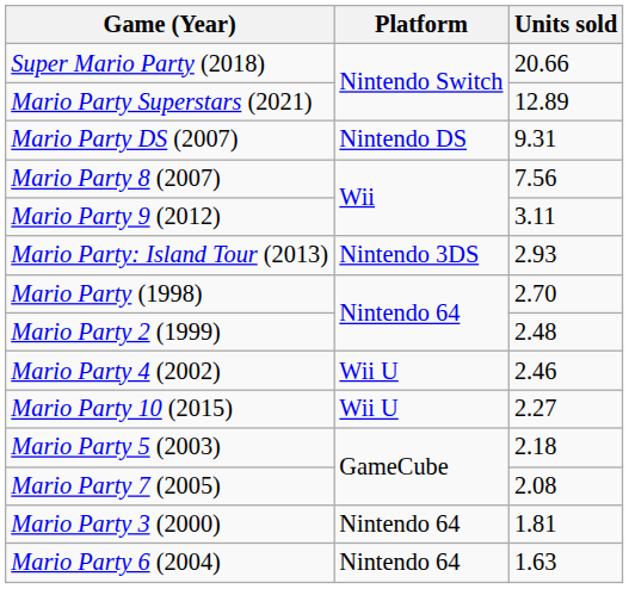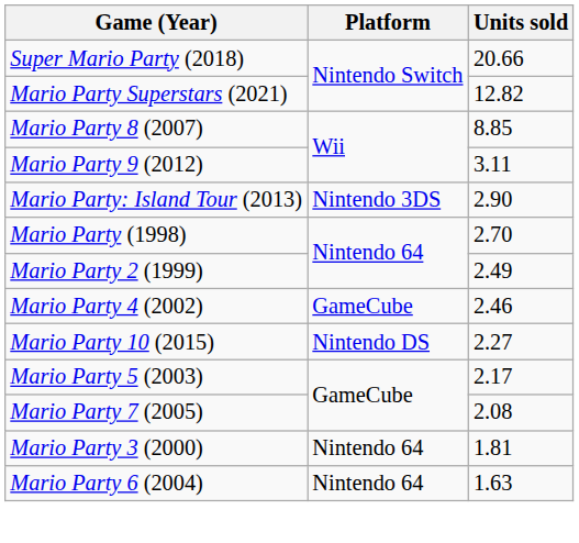 <table class="wikitable sortable" style="text-align: centre;">
 <tr>
 <th>Game (Year)</th>
 <th>Platform</th>
 <th>Units sold<br></th>
 </tr>
 <tr>
 <td style="text-align: left;"><em><a href='#'>Super Mario Party</a></em> (2018)</td>
 <td rowspan="2"><a href='#'>Nintendo Switch</a></td>
 <td>20.66</td>
 </tr>
 <tr>
 <td style="text-align: left;"><em><a href='#'>Mario Party Superstars</a></em> (2021)</td>
-<td>12.89</td>
-</tr>
-<tr>
-<td style="text-align: left;"><em><a href='#'>Mario Party DS</a></em> (2007)</td>
-<td><a href='#'>Nintendo DS</a></td>
-<td>9.31</td>
+<td>12.82</td>
 </tr>
 <tr>
 <td style="text-align: left;"><em><a href='#'>Mario Party 8</a></em> (2007)</td>
 <td rowspan="2"><a href='#'>Wii</a></td>
-<td>7.56</td>
+<td>8.85</td>
 </tr>
 <tr>
 <td style="text-align: left;"><em><a href='#'>Mario Party 9</a></em> (2012)</td>
 <td>3.11</td>
 </tr>
 <tr>
 <td style="text-align: left;"><em><a href='#'>Mario Party: Island Tour</a></em> (2013)</td>
 <td><a href='#'>Nintendo 3DS</a></td>
-<td>2.93</td>
+<td>2.90</td>
 </tr>
 <tr>
 <td style="text-align: left;"><em><a href='#'>Mario Party</a></em> (1998)</td>
 <td rowspan="2 "><a href='#'>Nintendo 64</a></td>
 <td>2.70</td>
 </tr>
 <tr>
 <td style="text-align: left;"><em><a href='#'>Mario Party 2</a></em> (1999)</td>
-<td>2.48</td>
+<td>2.49</td>
 </tr>
 <tr>
 <td style="text-align: left;"><em><a href='#'>Mario Party 4</a></em> (2002)</td>
-<td><a href='#'>Wii U</a></td>
+<td><a href='#'>GameCube</a></td>
 <td>2.46</td>
 </tr>
 <tr>
 <td style="text-align: left;"><em><a href='#'>Mario Party 10</a></em> (2015)</td>
-<td><a href='#'>Wii U</a></td>
+<td><a href='#'>Nintendo DS</a></td>
 <td>2.27</td>
 </tr>
 <tr>
 <td style="text-align: left;"><em><a href='#'>Mario Party 5</a></em> (2003)</td>
 <td rowspan="2">GameCube</td>
-<td>2.18</td>
+<td>2.17</td>
 </tr>
 <tr>
 <td style="text-align: left;"><em><a href='#'>Mario Party 7</a></em> (2005)</td>
 <td>2.08</td>
 </tr>
 <tr>
 <td style="text-align: left;"><em><a href='#'>Mario Party 3</a></em> (2000)</td>
 <td>Nintendo 64</td>
 <td>1.81</td>
 </tr>
 <tr>
 <td style="text-align: left;"><em><a href='#'>Mario Party 6</a></em> (2004)</td>
 <td>Nintendo 64</td>
 <td>1.63</td>
 </tr>
 </table>
